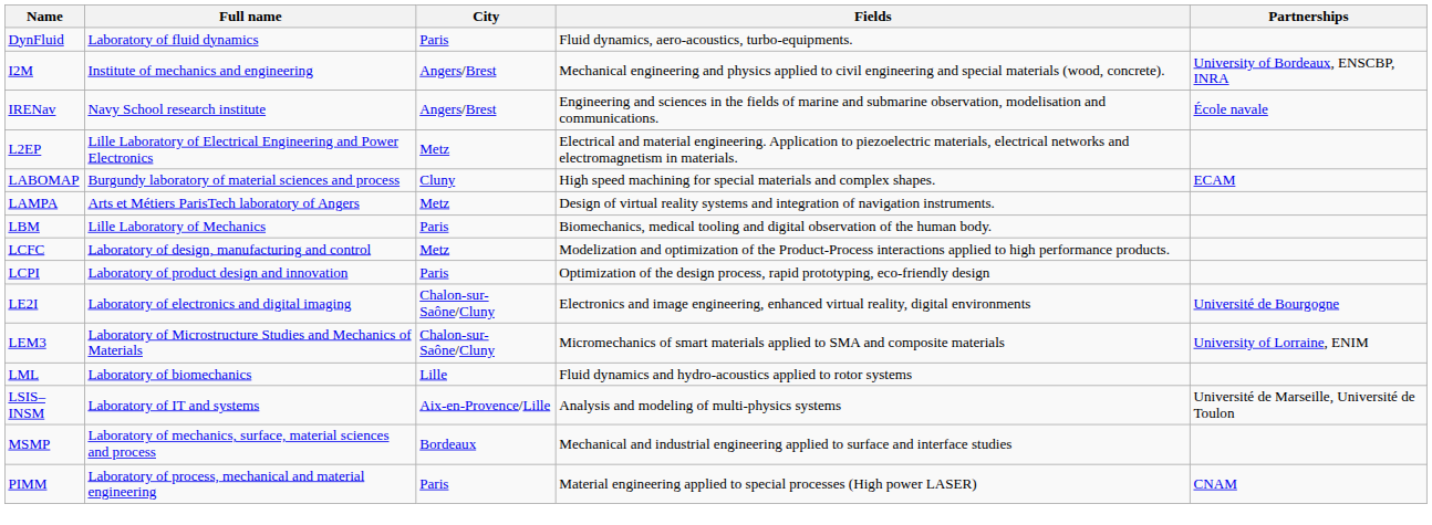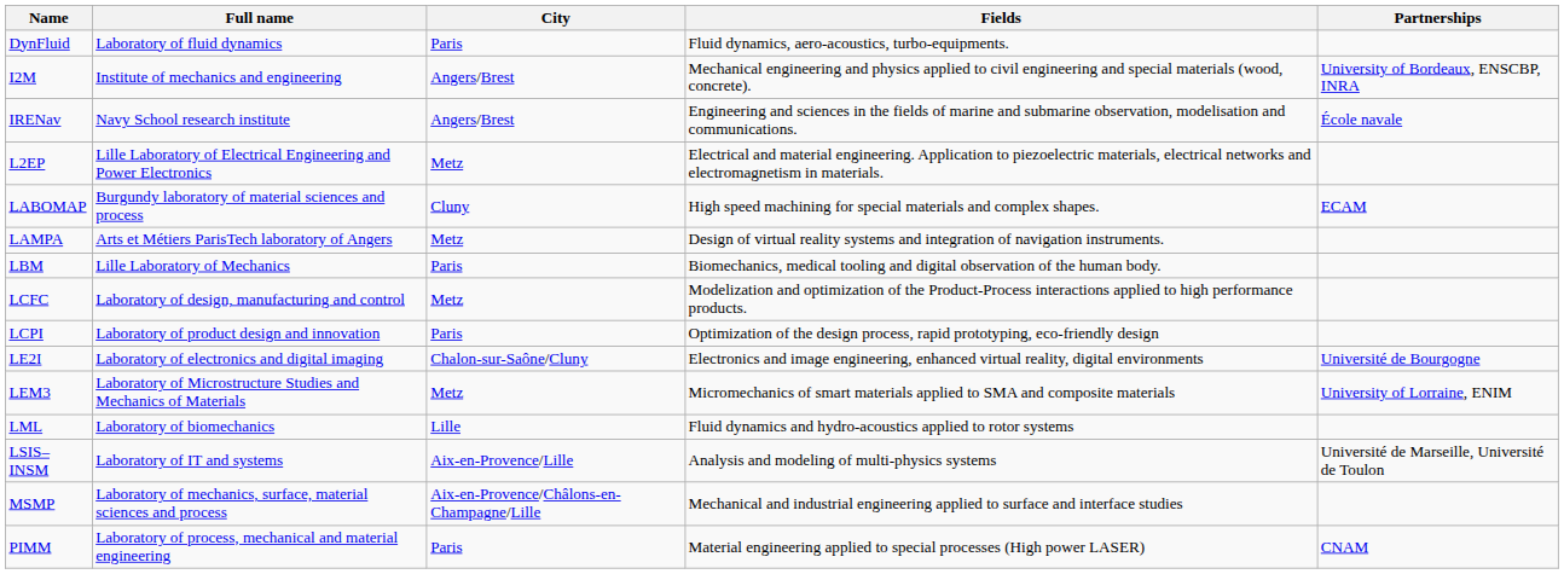 <table class="wikitable sortable">
 <tr>
 <th>Name</th>
 <th>Full name</th>
 <th>City</th>
 <th>Fields</th>
 <th>Partnerships</th>
 </tr>
 <tr>
 <td><a href='#'>DynFluid</a></td>
 <td><a href='#'>Laboratory of fluid dynamics</a></td>
 <td><a href='#'>Paris</a></td>
 <td>Fluid dynamics, aero-acoustics, turbo-equipments.</td>
 <td></td>
 </tr>
 <tr>
 <td><a href='#'>I2M</a></td>
 <td><a href='#'>Institute of mechanics and engineering</a></td>
 <td><a href='#'>Angers</a>/<a href='#'>Brest</a></td>
 <td>Mechanical engineering and physics applied to civil engineering and special materials (wood, concrete).</td>
 <td><a href='#'>University of Bordeaux</a>, ENSCBP, <a href='#'>INRA</a></td>
 </tr>
 <tr>
 <td><a href='#'>IRENav</a></td>
 <td><a href='#'>Navy School research institute</a></td>
 <td><a href='#'>Angers</a>/<a href='#'>Brest</a></td>
 <td>Engineering and sciences in the fields of marine and submarine observation, modelisation and communications.</td>
 <td><a href='#'>École navale</a></td>
 </tr>
 <tr>
 <td><a href='#'>L2EP</a></td>
 <td><a href='#'>Lille Laboratory of Electrical Engineering and Power Electronics</a></td>
 <td><a href='#'>Metz</a></td>
 <td>Electrical and material engineering. Application to piezoelectric materials, electrical networks and electromagnetism in materials.</td>
 <td></td>
 </tr>
 <tr>
 <td><a href='#'>LABOMAP</a></td>
 <td><a href='#'>Burgundy laboratory of material sciences and process</a></td>
 <td><a href='#'>Cluny</a></td>
 <td>High speed machining for special materials and complex shapes.</td>
 <td><a href='#'>ECAM</a></td>
 </tr>
 <tr>
 <td><a href='#'>LAMPA</a></td>
 <td><a href='#'>Arts et Métiers ParisTech laboratory of Angers</a></td>
 <td><a href='#'>Metz</a></td>
 <td>Design of virtual reality systems and integration of navigation instruments.</td>
 <td></td>
 </tr>
 <tr>
 <td><a href='#'>LBM</a></td>
 <td><a href='#'>Lille Laboratory of Mechanics</a></td>
 <td><a href='#'>Paris</a></td>
 <td>Biomechanics, medical tooling and digital observation of the human body.</td>
 <td></td>
 </tr>
 <tr>
 <td><a href='#'>LCFC</a></td>
 <td><a href='#'>Laboratory of design, manufacturing and control</a></td>
 <td><a href='#'>Metz</a></td>
 <td>Modelization and optimization of the Product-Process interactions applied to high performance products.</td>
 <td></td>
 </tr>
 <tr>
 <td><a href='#'>LCPI</a></td>
 <td><a href='#'>Laboratory of product design and innovation</a></td>
 <td><a href='#'>Paris</a></td>
 <td>Optimization of the design process, rapid prototyping, eco-friendly design</td>
 <td></td>
 </tr>
 <tr>
 <td><a href='#'>LE2I</a></td>
 <td><a href='#'>Laboratory of electronics and digital imaging</a></td>
 <td><a href='#'>Chalon-sur-Saône</a>/<a href='#'>Cluny</a></td>
 <td>Electronics and image engineering, enhanced virtual reality, digital environments</td>
 <td><a href='#'>Université de Bourgogne</a></td>
 </tr>
 <tr>
 <td><a href='#'>LEM3</a></td>
 <td><a href='#'>Laboratory of Microstructure Studies and Mechanics of Materials</a></td>
-<td><a href='#'>Chalon-sur-Saône</a>/<a href='#'>Cluny</a></td>
+<td><a href='#'>Metz</a></td>
 <td>Micromechanics of smart materials applied to SMA and composite materials</td>
 <td><a href='#'>University of Lorraine</a>, ENIM</td>
 </tr>
 <tr>
 <td><a href='#'>LML</a></td>
 <td><a href='#'>Laboratory of biomechanics</a></td>
 <td><a href='#'>Lille</a></td>
 <td>Fluid dynamics and hydro-acoustics applied to rotor systems</td>
 <td></td>
 </tr>
 <tr>
 <td><a href='#'>LSIS–INSM</a></td>
 <td><a href='#'>Laboratory of IT and systems</a></td>
 <td><a href='#'>Aix-en-Provence</a>/<a href='#'>Lille</a></td>
 <td>Analysis and modeling of multi-physics systems</td>
 <td>Université de Marseille, Université de Toulon</td>
 </tr>
 <tr>
 <td><a href='#'>MSMP</a></td>
 <td><a href='#'>Laboratory of mechanics, surface, material sciences and process</a></td>
-<td><a href='#'>Bordeaux</a></td>
+<td><a href='#'>Aix-en-Provence</a>/<a href='#'>Châlons-en-Champagne</a>/<a href='#'>Lille</a></td>
 <td>Mechanical and industrial engineering applied to surface and interface studies</td>
 <td></td>
 </tr>
 <tr>
 <td><a href='#'>PIMM</a></td>
 <td><a href='#'>Laboratory of process, mechanical and material engineering</a></td>
 <td><a href='#'>Paris</a></td>
 <td>Material engineering applied to special processes (High power LASER)</td>
 <td><a href='#'>CNAM</a></td>
 </tr>
 </table>
